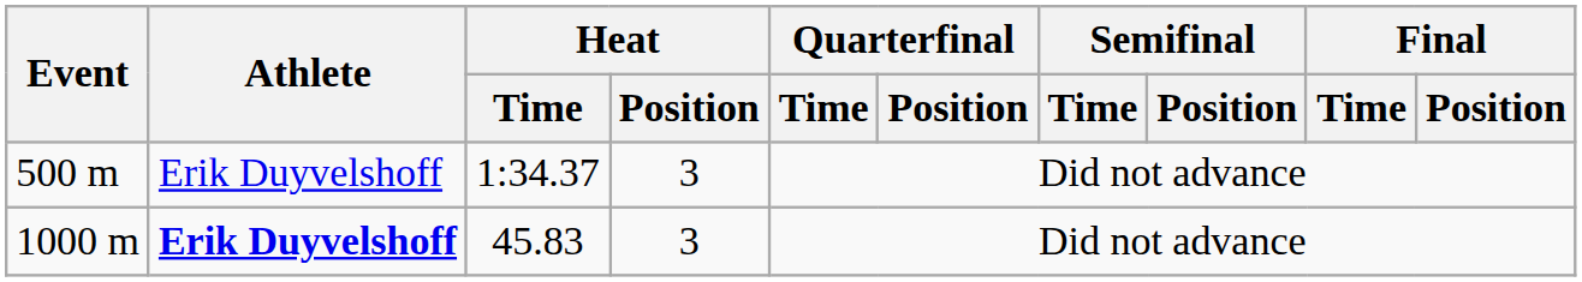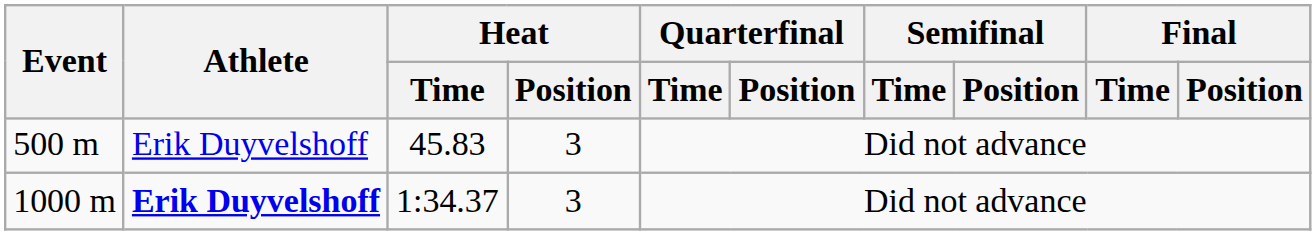 <table class="wikitable" border="1" style="font-size:90%">
 <tr>
 <th rowspan=2>Event</th>
 <th rowspan=2>Athlete</th>
 <th colspan=2>Heat</th>
 <th colspan=2>Quarterfinal</th>
 <th colspan=2>Semifinal</th>
 <th colspan=2>Final</th>
 </tr>
 <tr>
 <th>Time</th>
 <th>Position</th>
 <th>Time</th>
 <th>Position</th>
 <th>Time</th>
 <th>Position</th>
 <th>Time</th>
 <th>Position</th>
 </tr>
 <tr>
 <td>500 m</td>
 <td><a href='#'>Erik Duyvelshoff</a></td>
-<td align=center>1:34.37</td>
+<td align=center>45.83</td>
 <td align=center>3</td>
 <td colspan="6" align=center>Did not advance</td>
 </tr>
 <tr>
 <td>1000 m</td>
 <td><strong><a href='#'>Erik Duyvelshoff</a></strong></td>
-<td align=center>45.83</td>
+<td align=center>1:34.37</td>
 <td align=center>3</td>
 <td colspan="6" align=center>Did not advance</td>
 </tr>
 </table>
